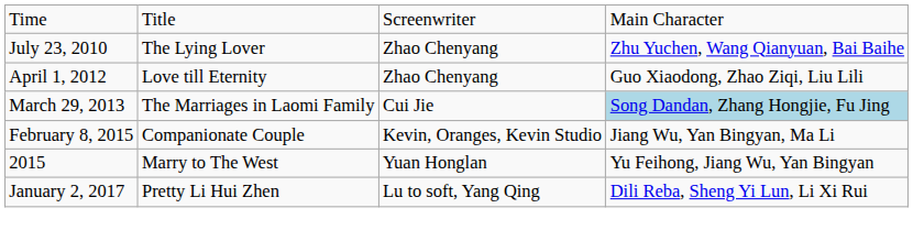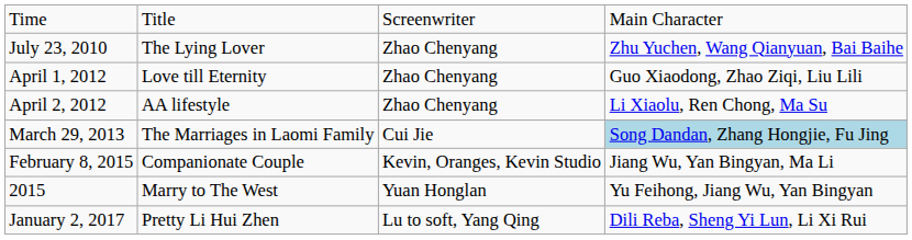 <table class="wikitable">
 <tr>
 <td>Time</td>
 <td>Title</td>
 <td>Screenwriter</td>
 <td>Main Character</td>
 </tr>
 <tr>
 <td>July 23, 2010</td>
 <td>The Lying Lover</td>
 <td>Zhao Chenyang</td>
 <td><a href='#'>Zhu Yuchen</a>, <a href='#'>Wang Qianyuan</a>, <a href='#'>Bai Baihe</a></td>
 </tr>
 <tr>
 <td>April 1, 2012</td>
 <td>Love till Eternity</td>
 <td>Zhao Chenyang</td>
 <td>Guo  Xiaodong, Zhao Ziqi, Liu Lili</td>
+</tr>
+<tr>
+<td>April 2, 2012</td>
+<td>AA lifestyle</td>
+<td>Zhao Chenyang</td>
+<td><a href='#'>Li Xiaolu</a>, Ren Chong, <a href='#'>Ma Su</a></td>
 </tr>
 <tr>
 <td>March 29, 2013</td>
 <td>The Marriages in Laomi Family</td>
 <td>Cui Jie</td>
 <td style="background: lightblue;"><a href='#'>Song Dandan</a>, Zhang Hongjie, Fu Jing</td>
 </tr>
 <tr>
 <td>February 8, 2015</td>
 <td>Companionate Couple</td>
 <td>Kevin, Oranges, Kevin  Studio</td>
 <td>Jiang  Wu, Yan Bingyan, Ma Li</td>
 </tr>
 <tr>
 <td>2015</td>
 <td>Marry to The West</td>
 <td>Yuan Honglan</td>
 <td>Yu Feihong, Jiang Wu,  Yan Bingyan</td>
 </tr>
 <tr>
 <td>January 2, 2017</td>
 <td>Pretty Li Hui Zhen</td>
 <td>Lu to soft, Yang  Qing</td>
 <td><a href='#'>Dili Reba</a>, <a href='#'>Sheng Yi Lun</a>, Li Xi Rui</td>
 </tr>
 </table>
